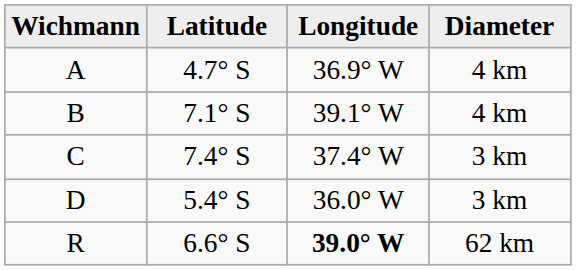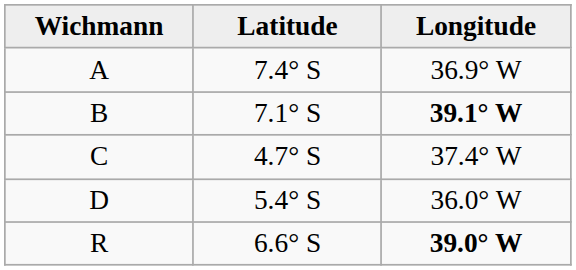 <table class="wikitable">
 <tr>
 <th width="25%" style="background:#eeeeee;">Wichmann</th>
 <th width="25%" style="background:#eeeeee;">Latitude</th>
 <th width="25%" style="background:#eeeeee;">Longitude</th>
-<th width="25%" style="background:#eeeeee;">Diameter</th>
 </tr>
 <tr>
 <td align="center">A</td>
-<td align="center">4.7° S</td>
+<td align="center">7.4° S</td>
 <td align="center">36.9° W</td>
-<td align="center">4 km</td>
 </tr>
 <tr>
 <td align="center">B</td>
 <td align="center">7.1° S</td>
-<td align="center">39.1° W</td>
-<td align="center">4 km</td>
+<td align="center"><strong>39.1° W</strong></td>
 </tr>
 <tr>
 <td align="center">C</td>
-<td align="center">7.4° S</td>
+<td align="center">4.7° S</td>
 <td align="center">37.4° W</td>
-<td align="center">3 km</td>
 </tr>
 <tr>
 <td align="center">D</td>
 <td align="center">5.4° S</td>
 <td align="center">36.0° W</td>
-<td align="center">3 km</td>
 </tr>
 <tr>
 <td align="center">R</td>
 <td align="center">6.6° S</td>
 <td align="center"><strong>39.0° W</strong></td>
-<td align="center">62 km</td>
 </tr>
 </table>
